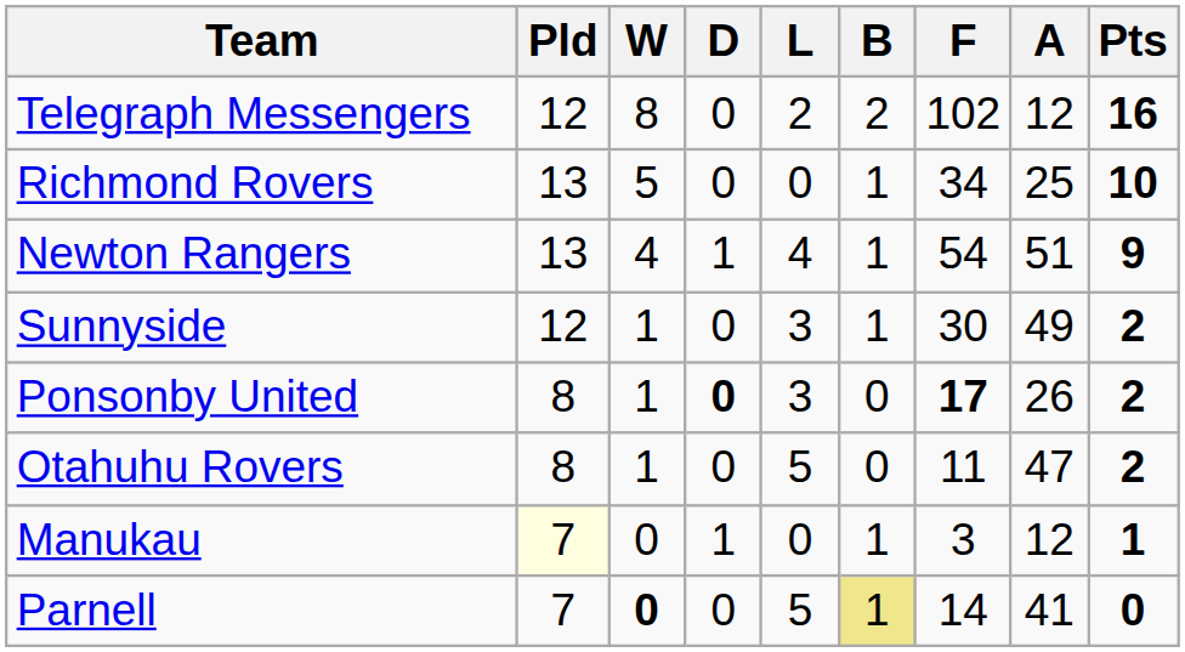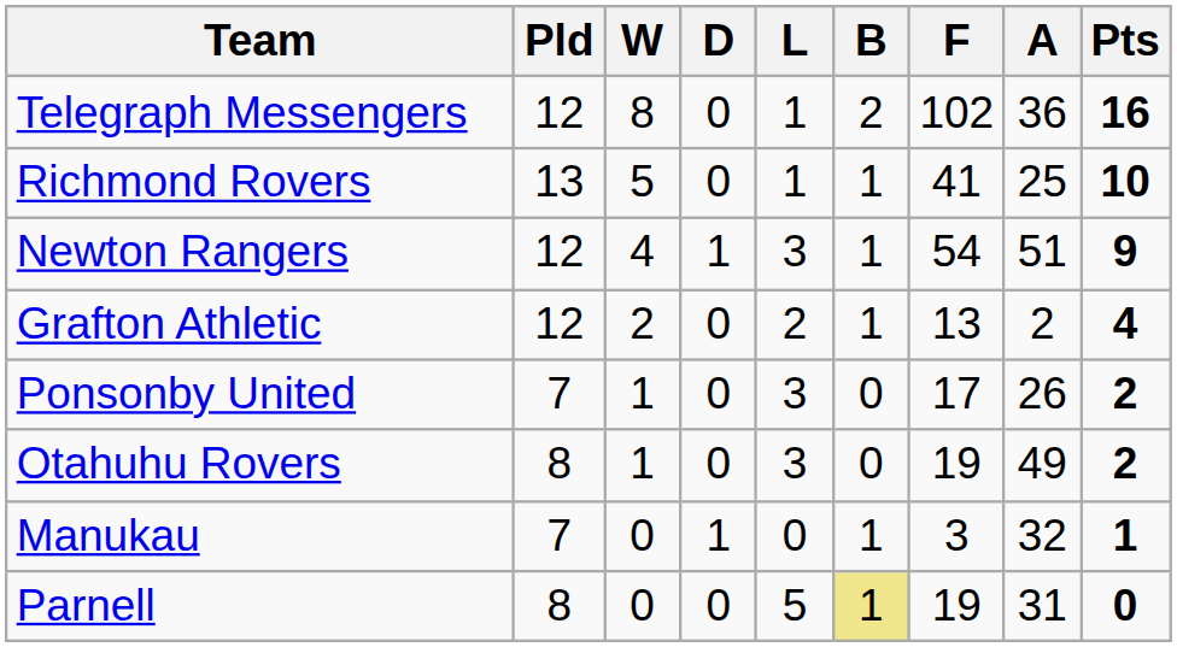 <table class="wikitable" style="text-align:center;">
 <tr>
 <th width=175>Team</th>
 <th width=20 abbr="Played">Pld</th>
 <th width=20 abbr="Won">W</th>
 <th width=20 abbr="Drawn">D</th>
 <th width=20 abbr="Lost">L</th>
 <th width=20 abbr="Bye">B</th>
 <th width=20 abbr="For">F</th>
 <th width=20 abbr="Against">A</th>
 <th width=20 abbr="Points">Pts</th>
 </tr>
 <tr>
 <td style="text-align:left;"><a href='#'>Telegraph Messengers</a></td>
 <td>12</td>
 <td>8</td>
 <td>0</td>
-<td>2</td>
+<td>1</td>
 <td>2</td>
 <td>102</td>
-<td>12</td>
+<td>36</td>
 <td><strong>16</strong></td>
 </tr>
 <tr>
 <td style="text-align:left;"><a href='#'>Richmond Rovers</a></td>
 <td>13</td>
 <td>5</td>
 <td>0</td>
-<td>0</td>
 <td>1</td>
-<td>34</td>
+<td>1</td>
+<td>41</td>
 <td>25</td>
 <td><strong>10</strong></td>
 </tr>
 <tr>
 <td style="text-align:left;"><a href='#'>Newton Rangers</a></td>
-<td>13</td>
+<td>12</td>
 <td>4</td>
 <td>1</td>
-<td>4</td>
+<td>3</td>
 <td>1</td>
 <td>54</td>
 <td>51</td>
 <td><strong>9</strong></td>
 </tr>
 <tr>
-<td style="text-align:left;"><a href='#'>Sunnyside</a></td>
+<td style="text-align:left;"><a href='#'>Grafton Athletic</a></td>
 <td>12</td>
+<td>2</td>
+<td>0</td>
+<td>2</td>
+<td>1</td>
+<td>13</td>
+<td>2</td>
+<td><strong>4</strong></td>
+</tr>
+<tr>
+<td style="text-align:left;"><a href='#'>Ponsonby United</a></td>
+<td>7</td>
 <td>1</td>
 <td>0</td>
 <td>3</td>
-<td>1</td>
-<td>30</td>
-<td>49</td>
-<td><strong>2</strong></td>
-</tr>
-<tr>
-<td style="text-align:left;"><a href='#'>Ponsonby United</a></td>
-<td>8</td>
-<td>1</td>
-<td><strong>0</strong></td>
-<td>3</td>
 <td>0</td>
-<td><strong>17</strong></td>
+<td>17</td>
 <td>26</td>
 <td><strong>2</strong></td>
 </tr>
 <tr>
 <td style="text-align:left;"><a href='#'>Otahuhu Rovers</a></td>
 <td>8</td>
 <td>1</td>
 <td>0</td>
-<td>5</td>
+<td>3</td>
 <td>0</td>
-<td>11</td>
-<td>47</td>
+<td>19</td>
+<td>49</td>
 <td><strong>2</strong></td>
 </tr>
 <tr>
 <td style="text-align:left;"><a href='#'>Manukau</a></td>
-<td style="background: lightyellow;">7</td>
+<td>7</td>
 <td>0</td>
 <td>1</td>
 <td>0</td>
 <td>1</td>
 <td>3</td>
-<td>12</td>
+<td>32</td>
 <td><strong>1</strong></td>
 </tr>
 <tr>
 <td style="text-align:left;"><a href='#'>Parnell</a></td>
-<td>7</td>
-<td><strong>0</strong></td>
+<td>8</td>
+<td>0</td>
 <td>0</td>
 <td>5</td>
 <td style="background: khaki;">1</td>
-<td>14</td>
-<td>41</td>
+<td>19</td>
+<td>31</td>
 <td><strong>0</strong></td>
 </tr>
 </table>
